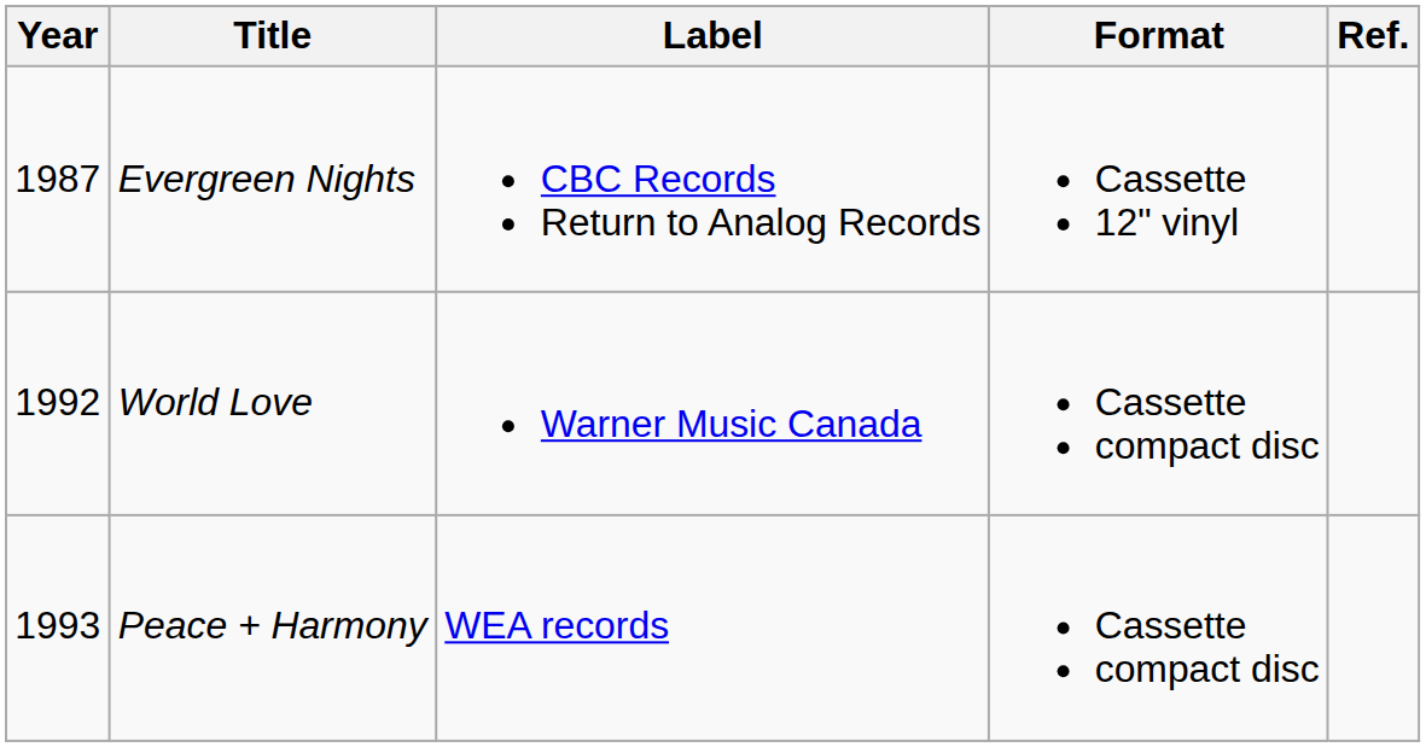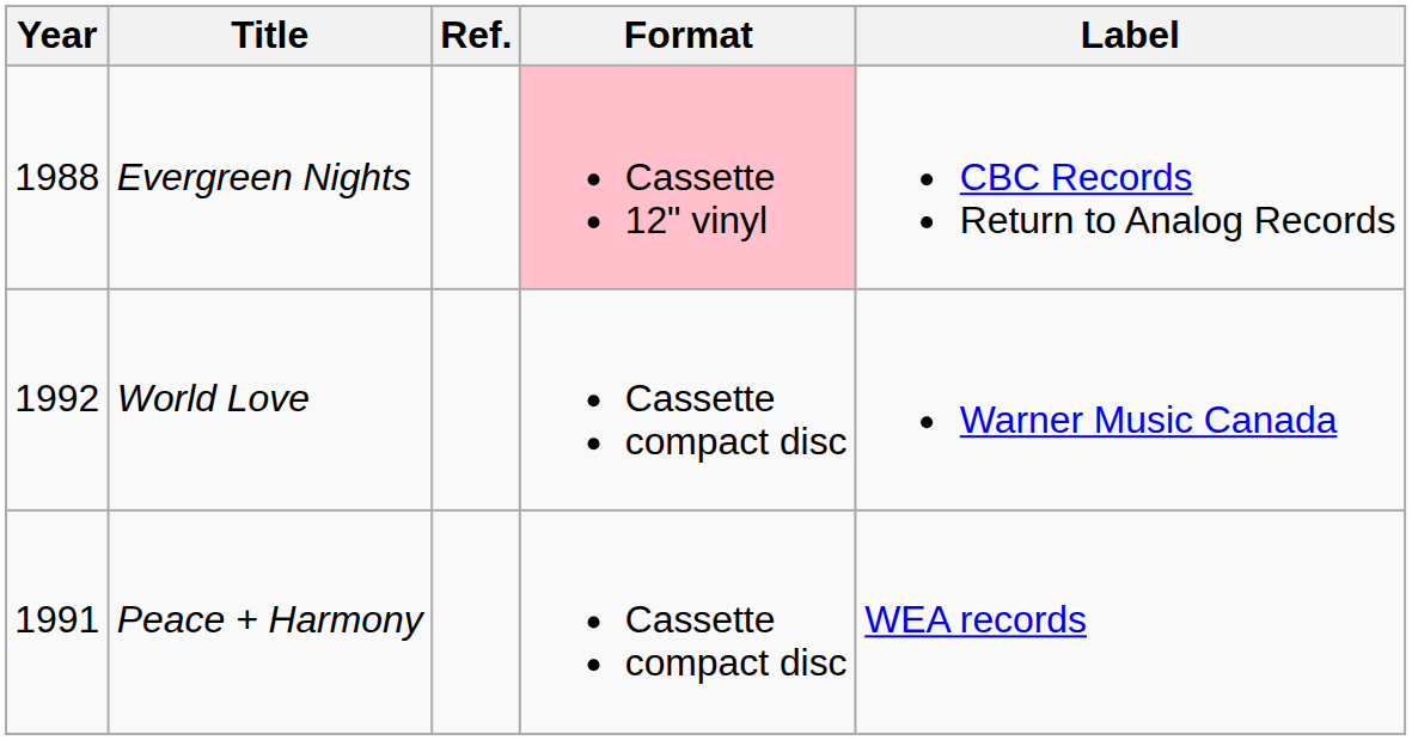 <table class="wikitable">
 <tr>
 <th>Year</th>
 <th>Title</th>
+<th>Ref.</th>
+<th>Format</th>
 <th>Label</th>
-<th>Format</th>
-<th>Ref.</th>
 </tr>
 <tr>
-<td>1987</td>
+<td>1988</td>
 <td><em>Evergreen Nights</em></td>
+<td></td>
+<td style="background: pink;"><br><ul><li>Cassette</li><li>12" vinyl</li></ul></td>
 <td><br><ul><li><a href='#'>CBC Records</a></li><li>Return to Analog Records</li></ul></td>
-<td><br><ul><li>Cassette</li><li>12" vinyl</li></ul></td>
-<td></td>
 </tr>
 <tr>
 <td>1992</td>
 <td><em>World Love</em></td>
+<td></td>
+<td><br><ul><li>Cassette</li><li>compact disc</li></ul></td>
 <td><br><ul><li><a href='#'>Warner Music Canada</a></li></ul></td>
-<td><br><ul><li>Cassette</li><li>compact disc</li></ul></td>
-<td></td>
 </tr>
 <tr>
-<td>1993</td>
+<td>1991</td>
 <td><em>Peace + Harmony</em></td>
+<td></td>
+<td><br><ul><li>Cassette</li><li>compact disc</li></ul></td>
 <td><a href='#'>WEA records</a></td>
-<td><br><ul><li>Cassette</li><li>compact disc</li></ul></td>
-<td></td>
 </tr>
 </table>
